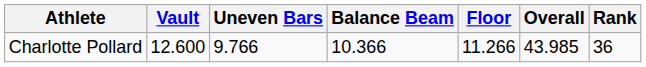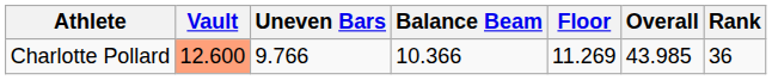 <table class="wikitable">
 <tr>
 <th>Athlete</th>
 <th><a href='#'>Vault</a></th>
 <th>Uneven <a href='#'>Bars</a></th>
 <th>Balance <a href='#'>Beam</a></th>
 <th><a href='#'>Floor</a></th>
 <th>Overall</th>
 <th>Rank</th>
 </tr>
 <tr>
 <td>Charlotte Pollard</td>
-<td>12.600</td>
+<td style="background: lightsalmon;">12.600</td>
 <td>9.766</td>
 <td>10.366</td>
-<td>11.266</td>
+<td>11.269</td>
 <td>43.985</td>
 <td>36</td>
 </tr>
 </table>
